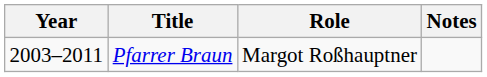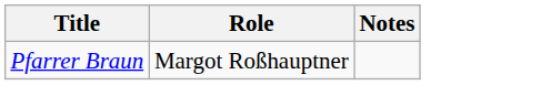 <table class="wikitable sortable">
 <tr>
-<th>Year</th>
 <th>Title</th>
 <th>Role</th>
 <th class="unsortable">Notes</th>
 </tr>
 <tr>
-<td>2003–2011</td>
 <td><em><a href='#'>Pfarrer Braun</a></em></td>
 <td>Margot Roßhauptner</td>
 <td></td>
 </tr>
 </table>
